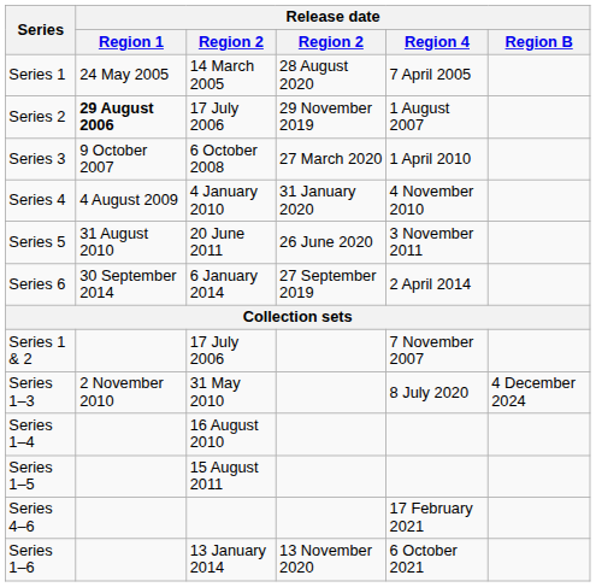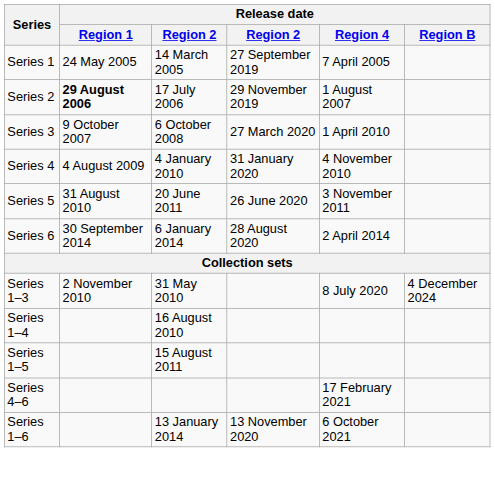 <table class="wikitable">
 <tr>
 <th rowspan="2">Series</th>
 <th colspan="5">Release date</th>
 </tr>
 <tr>
 <th><a href='#'>Region 1</a></th>
 <th><a href='#'>Region 2</a><br></th>
 <th><a href='#'>Region 2</a><br></th>
 <th><a href='#'>Region 4</a></th>
 <th><a href='#'>Region B</a><br></th>
 </tr>
 <tr>
 <td>Series 1</td>
 <td>24 May 2005</td>
 <td>14 March 2005</td>
-<td>28 August 2020</td>
+<td>27 September 2019</td>
 <td>7 April 2005</td>
 <td></td>
 </tr>
 <tr>
 <td>Series 2</td>
 <td><strong>29 August 2006</strong></td>
 <td>17 July 2006</td>
 <td>29 November 2019</td>
 <td>1 August 2007</td>
 <td></td>
 </tr>
 <tr>
 <td>Series 3</td>
 <td>9 October 2007</td>
 <td>6 October 2008</td>
 <td>27 March 2020</td>
 <td>1 April 2010</td>
 <td></td>
 </tr>
 <tr>
 <td>Series 4</td>
 <td>4 August 2009</td>
 <td>4 January 2010</td>
 <td>31 January 2020</td>
 <td>4 November 2010</td>
 <td></td>
 </tr>
 <tr>
 <td>Series 5</td>
 <td>31 August 2010</td>
 <td>20 June 2011</td>
 <td>26 June 2020</td>
 <td>3 November 2011</td>
 <td></td>
 </tr>
 <tr>
 <td>Series 6</td>
 <td>30 September 2014</td>
 <td>6 January 2014</td>
-<td>27 September 2019</td>
+<td>28 August 2020</td>
 <td>2 April 2014</td>
 <td></td>
 </tr>
 <tr>
 <th colspan="6">Collection sets</th>
-</tr>
-<tr>
-<td>Series 1 & 2</td>
-<td></td>
-<td>17 July 2006</td>
-<td></td>
-<td>7 November 2007</td>
-<td></td>
 </tr>
 <tr>
 <td>Series 1–3</td>
 <td>2 November 2010</td>
 <td>31 May 2010</td>
 <td></td>
 <td>8 July 2020</td>
 <td>4 December 2024</td>
 </tr>
 <tr>
 <td>Series 1–4</td>
 <td></td>
 <td>16 August 2010</td>
 <td></td>
 <td></td>
 <td></td>
 </tr>
 <tr>
 <td>Series 1–5</td>
 <td></td>
 <td>15 August 2011</td>
 <td></td>
 <td></td>
 <td></td>
 </tr>
 <tr>
 <td>Series 4–6</td>
 <td></td>
 <td></td>
 <td></td>
 <td>17 February 2021</td>
 <td></td>
 </tr>
 <tr>
 <td>Series 1–6</td>
 <td></td>
 <td>13 January 2014</td>
 <td>13 November 2020</td>
 <td>6 October 2021</td>
 <td></td>
 </tr>
 </table>
